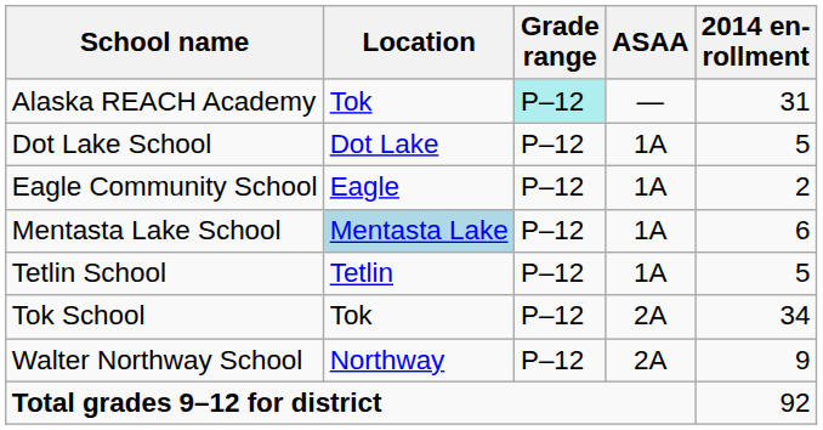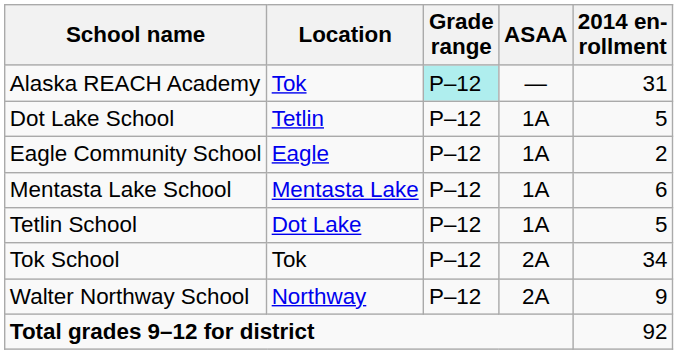 <table class="wikitable">
 <tr>
 <th>School name</th>
 <th>Location</th>
 <th>Grade<br>range</th>
 <th>ASAA</th>
 <th>2014 en-<br>rollment</th>
 </tr>
 <tr>
 <td>Alaska REACH Academy</td>
 <td><a href='#'>Tok</a></td>
 <td style="background: paleturquoise;">P–12</td>
 <td align="center">—</td>
 <td align="right">31</td>
 </tr>
 <tr>
 <td>Dot Lake School</td>
-<td><a href='#'>Dot Lake</a></td>
+<td><a href='#'>Tetlin</a></td>
 <td>P–12</td>
 <td align="center">1A</td>
 <td align="right">5</td>
 </tr>
 <tr>
 <td>Eagle Community School</td>
 <td><a href='#'>Eagle</a></td>
 <td>P–12</td>
 <td align="center">1A</td>
 <td align="right">2</td>
 </tr>
 <tr>
 <td>Mentasta Lake School</td>
-<td style="background: lightblue;"><a href='#'>Mentasta Lake</a></td>
+<td><a href='#'>Mentasta Lake</a></td>
 <td>P–12</td>
 <td align="center">1A</td>
 <td align="right">6</td>
 </tr>
 <tr>
 <td>Tetlin School</td>
-<td><a href='#'>Tetlin</a></td>
+<td><a href='#'>Dot Lake</a></td>
 <td>P–12</td>
 <td align="center">1A</td>
 <td align="right">5</td>
 </tr>
 <tr>
 <td>Tok School</td>
 <td>Tok</td>
 <td>P–12</td>
 <td align="center">2A</td>
 <td align="right">34</td>
 </tr>
 <tr>
 <td>Walter Northway School</td>
 <td><a href='#'>Northway</a></td>
 <td>P–12</td>
 <td align="center">2A</td>
 <td align="right">9</td>
 </tr>
 <tr>
 <td colspan="4"><strong>Total grades 9–12 for district</strong></td>
 <td align="right">92</td>
 </tr>
 </table>
